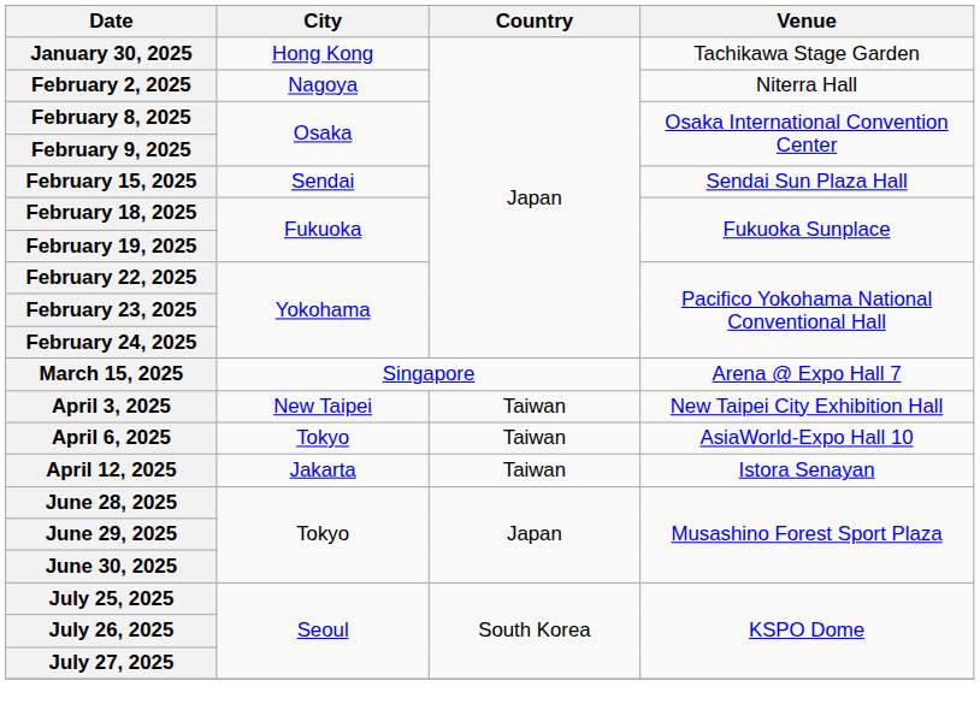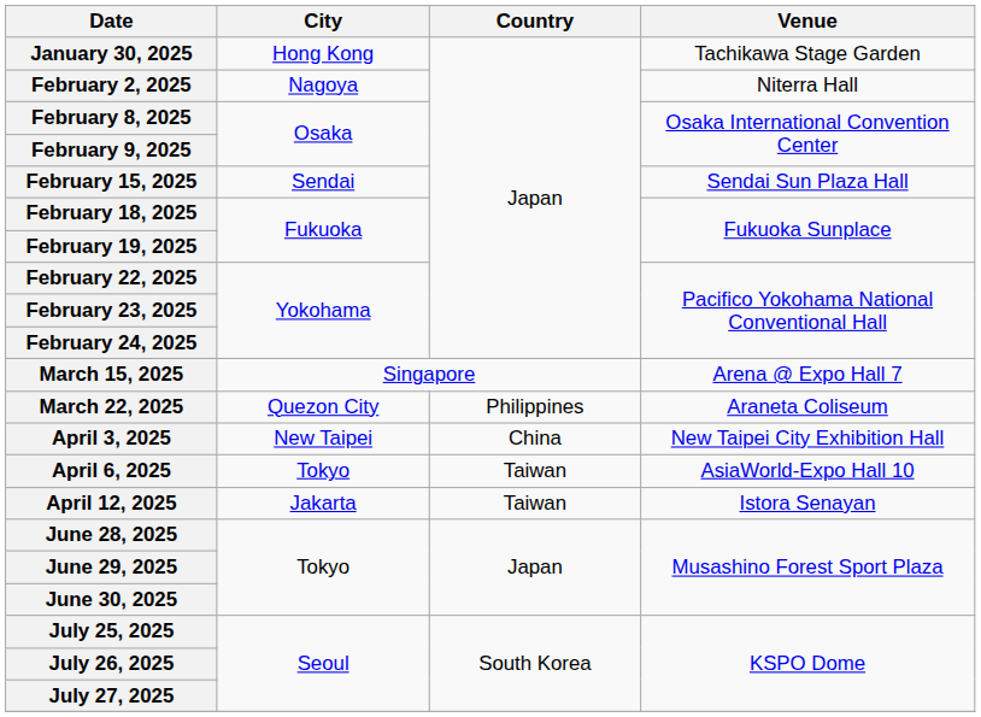 <table class="wikitable sortable plainrowheaders" style="text-align:center;">
 <tr>
 <th style="width:10em;">Date</th>
 <th style="width:10em;">City</th>
 <th style="width:10em;">Country</th>
 <th style="width:16em;">Venue</th>
 </tr>
 <tr>
 <th scope="row" style="text-align:center">January 30, 2025</th>
 <td><a href='#'>Hong Kong</a></td>
 <td rowspan="10">Japan</td>
 <td>Tachikawa Stage Garden</td>
 </tr>
 <tr>
 <th scope="row" style="text-align:center">February 2, 2025</th>
 <td><a href='#'>Nagoya</a></td>
 <td>Niterra Hall</td>
 </tr>
 <tr>
 <th scope="row" style="text-align:center">February 8, 2025</th>
 <td rowspan="2"><a href='#'>Osaka</a></td>
 <td rowspan="2"><a href='#'>Osaka International Convention Center</a></td>
 </tr>
 <tr>
 <th scope="row" style="text-align:center">February 9, 2025</th>
 </tr>
 <tr>
 <th scope="row" style="text-align:center">February 15, 2025</th>
 <td><a href='#'>Sendai</a></td>
 <td><a href='#'>Sendai Sun Plaza Hall</a></td>
 </tr>
 <tr>
 <th scope="row" style="text-align:center">February 18, 2025</th>
 <td rowspan="2"><a href='#'>Fukuoka</a></td>
 <td rowspan="2"><a href='#'>Fukuoka Sunplace</a></td>
 </tr>
 <tr>
 <th scope="row" style="text-align:center">February 19, 2025</th>
 </tr>
 <tr>
 <th scope="row" style="text-align:center">February 22, 2025</th>
 <td rowspan="3"><a href='#'>Yokohama</a></td>
 <td rowspan="3"><a href='#'>Pacifico Yokohama National Conventional Hall</a></td>
 </tr>
 <tr>
 <th scope="row" style="text-align:center">February 23, 2025</th>
 </tr>
 <tr>
 <th scope="row" style="text-align:center">February 24, 2025</th>
 </tr>
 <tr>
 <th scope="row" style="text-align:center">March 15, 2025</th>
 <td colspan="2"><a href='#'>Singapore</a></td>
 <td><a href='#'>Arena @ Expo Hall 7</a></td>
 </tr>
 <tr>
+<th scope="row" style="text-align:center">March 22, 2025</th>
+<td><a href='#'>Quezon City</a></td>
+<td>Philippines</td>
+<td><a href='#'>Araneta Coliseum</a></td>
+</tr>
+<tr>
 <th scope="row" style="text-align:center">April 3, 2025</th>
 <td><a href='#'>New Taipei</a></td>
-<td>Taiwan</td>
+<td>China</td>
 <td><a href='#'>New Taipei City Exhibition Hall</a></td>
 </tr>
 <tr>
 <th scope="row" style="text-align:center">April 6, 2025</th>
 <td><a href='#'>Tokyo</a></td>
 <td>Taiwan</td>
 <td><a href='#'>AsiaWorld-Expo Hall 10</a></td>
 </tr>
 <tr>
 <th scope="row" style="text-align:center">April 12, 2025</th>
 <td><a href='#'>Jakarta</a></td>
 <td>Taiwan</td>
 <td><a href='#'>Istora Senayan</a></td>
 </tr>
 <tr>
 <th scope="row" style="text-align:center">June 28, 2025</th>
 <td rowspan="3">Tokyo</td>
 <td rowspan="3">Japan</td>
 <td rowspan="3"><a href='#'>Musashino Forest Sport Plaza</a></td>
 </tr>
 <tr>
 <th scope="row" style="text-align:center">June 29, 2025</th>
 </tr>
 <tr>
 <th scope="row" style="text-align:center">June 30, 2025</th>
 </tr>
 <tr>
 <th scope="row" style="text-align:center">July 25, 2025</th>
 <td rowspan="3"><a href='#'>Seoul</a></td>
 <td rowspan="3">South Korea</td>
 <td rowspan="3"><a href='#'>KSPO Dome</a></td>
 </tr>
 <tr>
 <th scope="row" style="text-align:center">July 26, 2025</th>
 </tr>
 <tr>
 <th scope="row" style="text-align:center">July 27, 2025</th>
 </tr>
 <tr>
 </tr>
 </table>
